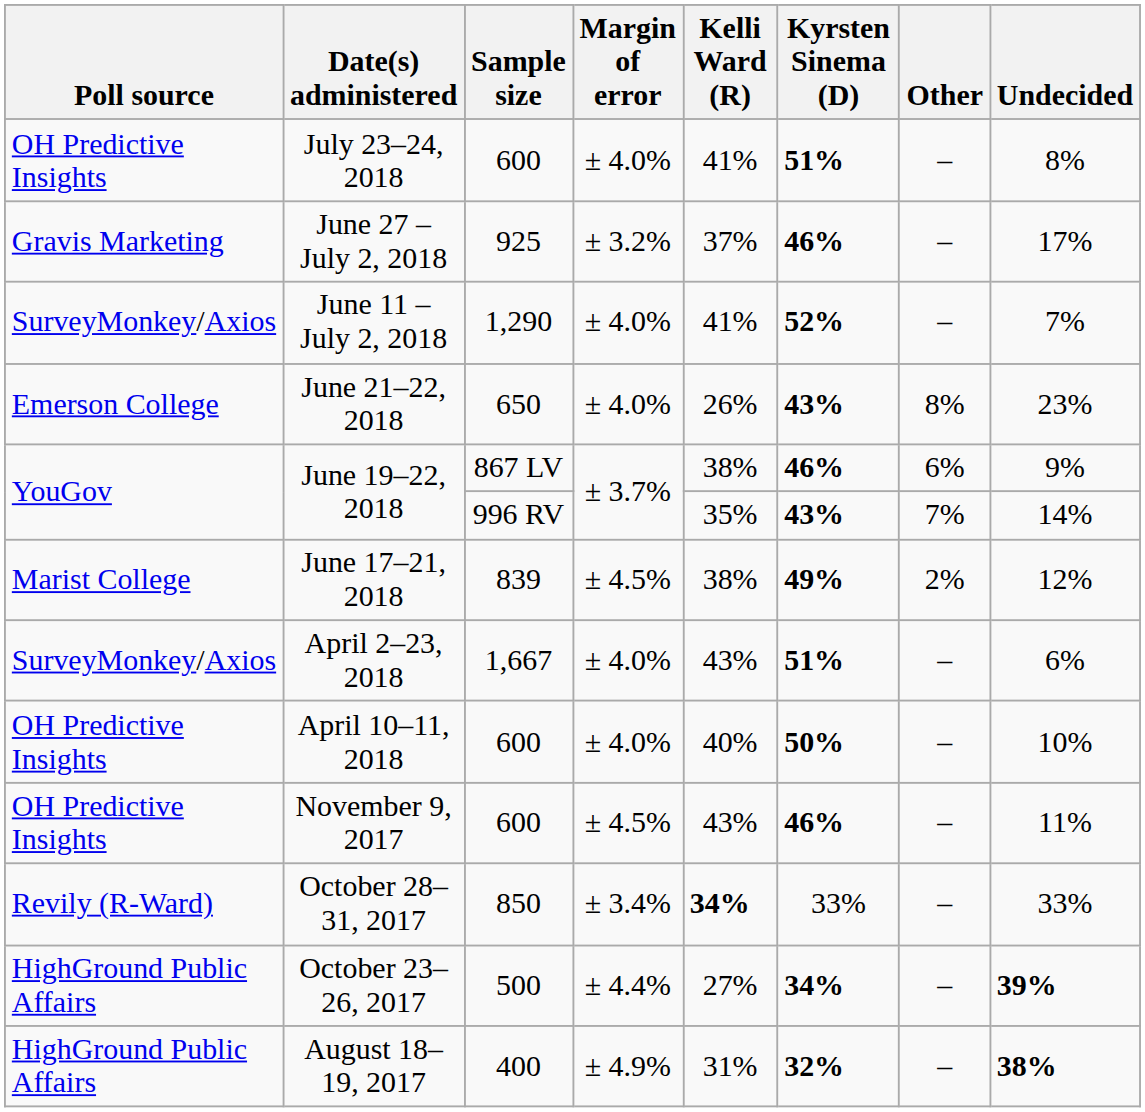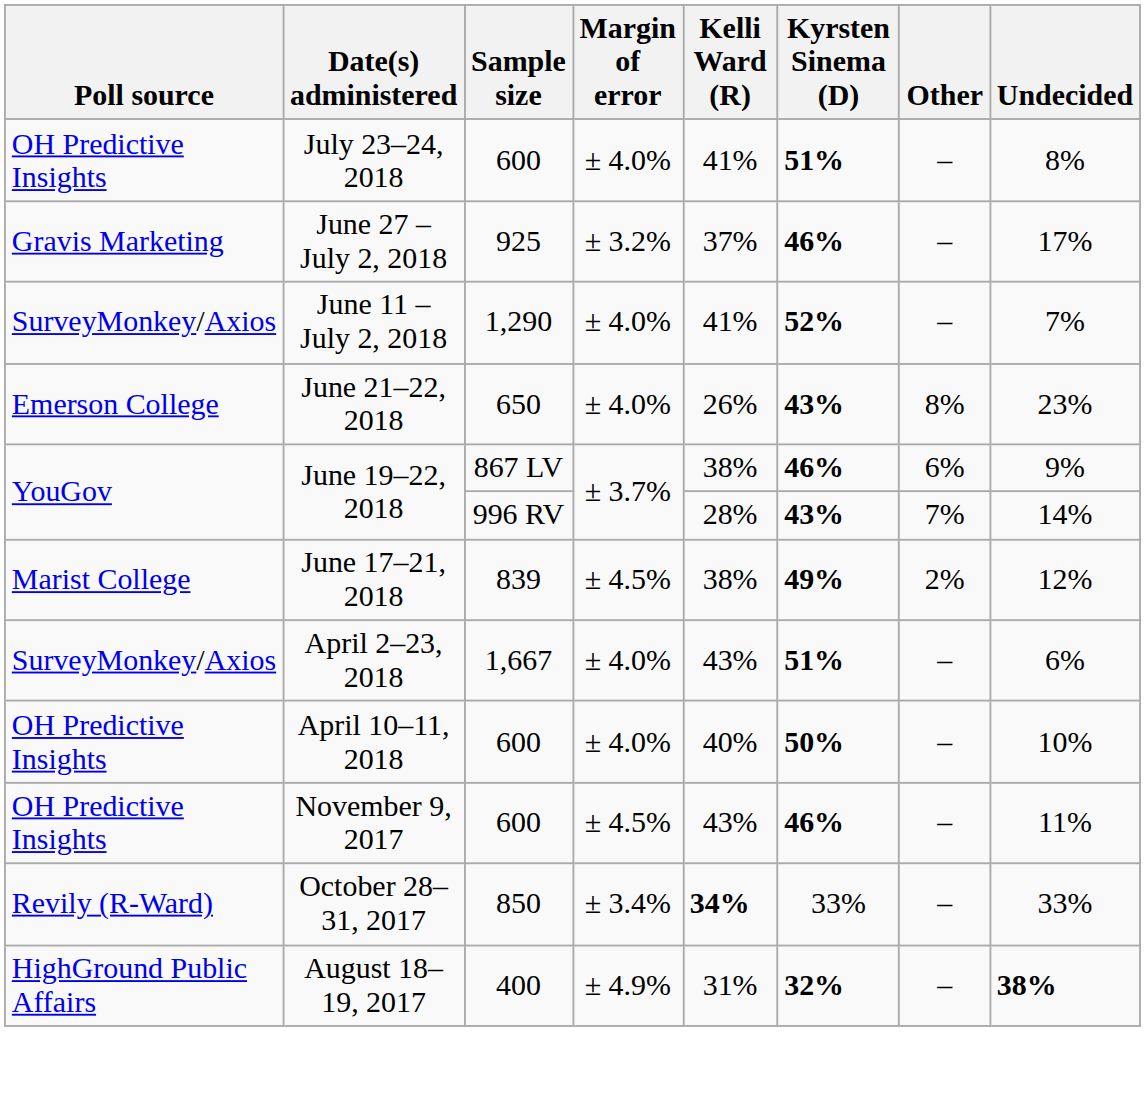 <table class="wikitable">
 <tr valign=bottom>
 <th>Poll source</th>
 <th>Date(s)<br>administered</th>
 <th>Sample<br>size</th>
 <th>Margin<br>of error</th>
 <th style="width:100px;">Kelli<br>Ward (R)</th>
 <th style="width:100px;">Kyrsten<br>Sinema (D)</th>
 <th>Other</th>
 <th>Undecided</th>
 </tr>
 <tr>
 <td><a href='#'>OH Predictive Insights</a></td>
 <td align=center>July 23–24, 2018</td>
 <td align=center>600</td>
 <td align=center>± 4.0%</td>
 <td align=center>41%</td>
 <td><strong>51%</strong></td>
 <td align=center>–</td>
 <td align=center>8%</td>
 </tr>
 <tr>
 <td><a href='#'>Gravis Marketing</a></td>
 <td align=center>June 27 – July 2, 2018</td>
 <td align=center>925</td>
 <td align=center>± 3.2%</td>
 <td align=center>37%</td>
 <td><strong>46%</strong></td>
 <td align=center>–</td>
 <td align=center>17%</td>
 </tr>
 <tr>
 <td><a href='#'>SurveyMonkey</a>/<a href='#'>Axios</a></td>
 <td align=center>June 11 – July 2, 2018</td>
 <td align=center>1,290</td>
 <td align=center>± 4.0%</td>
 <td align=center>41%</td>
 <td><strong>52%</strong></td>
 <td align=center>–</td>
 <td align=center>7%</td>
 </tr>
 <tr>
 <td><a href='#'>Emerson College</a></td>
 <td align=center>June 21–22, 2018</td>
 <td align=center>650</td>
 <td align=center>± 4.0%</td>
 <td align=center>26%</td>
 <td><strong>43%</strong></td>
 <td align=center>8%</td>
 <td align=center>23%</td>
 </tr>
 <tr>
 <td rowspan=2><a href='#'>YouGov</a></td>
 <td rowspan=2 align=center>June 19–22, 2018</td>
 <td align=center>867 LV</td>
 <td rowspan=2 align=center>± 3.7%</td>
 <td align=center>38%</td>
 <td><strong>46%</strong></td>
 <td align=center>6%</td>
 <td align=center>9%</td>
 </tr>
 <tr>
 <td align=center>996 RV</td>
-<td align=center>35%</td>
+<td align=center>28%</td>
 <td><strong>43%</strong></td>
 <td align=center>7%</td>
 <td align=center>14%</td>
 </tr>
 <tr>
 <td><a href='#'>Marist College</a></td>
 <td align=center>June 17–21, 2018</td>
 <td align=center>839</td>
 <td align=center>± 4.5%</td>
 <td align=center>38%</td>
 <td><strong>49%</strong></td>
 <td align=center>2%</td>
 <td align=center>12%</td>
 </tr>
 <tr>
 <td><a href='#'>SurveyMonkey</a>/<a href='#'>Axios</a></td>
 <td align=center>April 2–23, 2018</td>
 <td align=center>1,667</td>
 <td align=center>± 4.0%</td>
 <td align=center>43%</td>
 <td><strong>51%</strong></td>
 <td align=center>–</td>
 <td align=center>6%</td>
 </tr>
 <tr>
 <td><a href='#'>OH Predictive Insights</a></td>
 <td align=center>April 10–11, 2018</td>
 <td align=center>600</td>
 <td align=center>± 4.0%</td>
 <td align=center>40%</td>
 <td><strong>50%</strong></td>
 <td align=center>–</td>
 <td align=center>10%</td>
 </tr>
 <tr>
 <td><a href='#'>OH Predictive Insights</a></td>
 <td align=center>November 9, 2017</td>
 <td align=center>600</td>
 <td align=center>± 4.5%</td>
 <td align=center>43%</td>
 <td><strong>46%</strong></td>
 <td align=center>–</td>
 <td align=center>11%</td>
 </tr>
 <tr>
 <td><a href='#'>Revily (R-Ward)</a></td>
 <td align=center>October 28–31, 2017</td>
 <td align=center>850</td>
 <td align=center>± 3.4%</td>
 <td><strong>34%</strong></td>
 <td align=center>33%</td>
 <td align=center>–</td>
 <td align=center>33%</td>
 </tr>
 <tr>
 <td><a href='#'>HighGround Public Affairs</a></td>
-<td align=center>October 23–26, 2017</td>
-<td align=center>500</td>
-<td align=center>± 4.4%</td>
-<td align=center>27%</td>
-<td><strong>34%</strong></td>
-<td align=center>–</td>
-<td><strong>39%</strong></td>
-</tr>
-<tr>
-<td><a href='#'>HighGround Public Affairs</a></td>
 <td align=center>August 18–19, 2017</td>
 <td align=center>400</td>
 <td align=center>± 4.9%</td>
 <td align=center>31%</td>
 <td><strong>32%</strong></td>
 <td align=center>–</td>
 <td><strong>38%</strong></td>
 </tr>
 </table>
